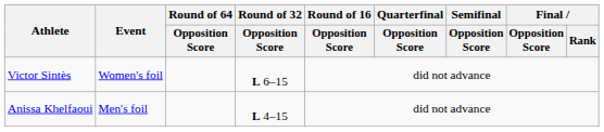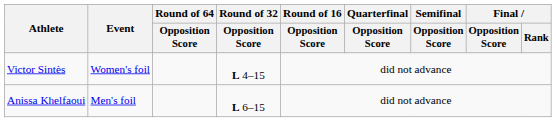 <table class="wikitable" style="font-size:90%">
 <tr>
 <th rowspan=2>Athlete</th>
 <th rowspan=2>Event</th>
 <th>Round of 64</th>
 <th>Round of 32</th>
 <th>Round of 16</th>
 <th>Quarterfinal</th>
 <th>Semifinal</th>
 <th colspan=2>Final / </th>
 </tr>
 <tr style="font-size:95%">
 <th>Opposition<br>Score</th>
 <th>Opposition<br>Score</th>
 <th>Opposition<br>Score</th>
 <th>Opposition<br>Score</th>
 <th>Opposition<br>Score</th>
 <th>Opposition<br>Score</th>
 <th>Rank</th>
 </tr>
 <tr align=center>
 <td align=left><a href='#'>Victor Sintès</a></td>
 <td align=left><a href='#'>Women's foil</a></td>
 <td></td>
-<td><br><strong>L</strong> 6–15</td>
+<td><br><strong>L</strong> 4–15</td>
 <td colspan=5>did not advance</td>
 </tr>
 <tr align=center>
 <td align=left><a href='#'>Anissa Khelfaoui</a></td>
 <td align=left><a href='#'>Men's foil</a></td>
 <td></td>
-<td><br><strong>L</strong> 4–15</td>
+<td><br><strong>L</strong> 6–15</td>
 <td colspan=5>did not advance</td>
 </tr>
 </table>
